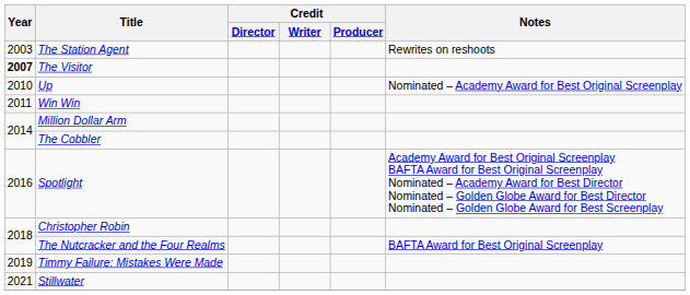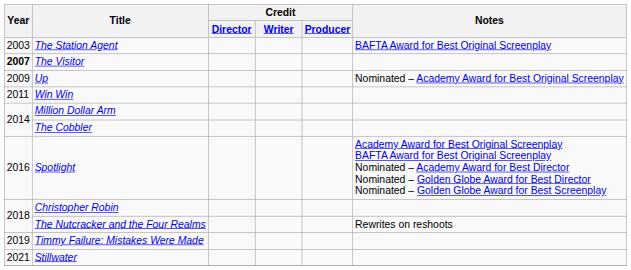 <table class="wikitable">
 <tr>
 <th rowspan="2">Year</th>
 <th rowspan="2">Title</th>
 <th colspan="3">Credit</th>
 <th rowspan="2">Notes</th>
 </tr>
 <tr>
 <th width=65><a href='#'>Director</a></th>
 <th width=65><a href='#'>Writer</a></th>
 <th width=65><a href='#'>Producer</a></th>
 </tr>
 <tr>
 <td>2003</td>
 <td><em><a href='#'>The Station Agent</a></em></td>
 <td></td>
 <td></td>
 <td></td>
-<td>Rewrites on reshoots</td>
+<td><a href='#'>BAFTA Award for Best Original Screenplay</a></td>
 </tr>
 <tr>
 <td><strong>2007</strong></td>
 <td><em><a href='#'>The Visitor</a></em></td>
 <td></td>
 <td></td>
 <td></td>
 <td></td>
 </tr>
 <tr>
-<td>2010</td>
+<td>2009</td>
 <td><em><a href='#'>Up</a></em></td>
 <td></td>
 <td></td>
 <td></td>
 <td>Nominated – <a href='#'>Academy Award for Best Original Screenplay</a></td>
 </tr>
 <tr>
 <td>2011</td>
 <td><em><a href='#'>Win Win</a></em></td>
 <td></td>
 <td></td>
 <td></td>
 <td></td>
 </tr>
 <tr>
 <td rowspan="2">2014</td>
 <td><em><a href='#'>Million Dollar Arm</a></em></td>
 <td></td>
 <td></td>
 <td></td>
 <td></td>
 </tr>
 <tr>
 <td><em><a href='#'>The Cobbler</a></em></td>
 <td></td>
 <td></td>
 <td></td>
 <td></td>
 </tr>
 <tr>
 <td>2016</td>
 <td><em><a href='#'>Spotlight</a></em></td>
 <td></td>
 <td></td>
 <td></td>
 <td><a href='#'>Academy Award for Best Original Screenplay</a><br><a href='#'>BAFTA Award for Best Original Screenplay</a><br>Nominated – <a href='#'>Academy Award for Best Director</a><br>Nominated – <a href='#'>Golden Globe Award for Best Director</a><br>Nominated – <a href='#'>Golden Globe Award for Best Screenplay</a></td>
 </tr>
 <tr>
 <td rowspan="2">2018</td>
 <td><em><a href='#'>Christopher Robin</a></em></td>
 <td></td>
 <td></td>
 <td></td>
 <td></td>
 </tr>
 <tr>
 <td><em><a href='#'>The Nutcracker and the Four Realms</a></em></td>
 <td></td>
 <td></td>
 <td></td>
-<td><a href='#'>BAFTA Award for Best Original Screenplay</a></td>
+<td>Rewrites on reshoots</td>
 </tr>
 <tr>
 <td>2019</td>
 <td><em><a href='#'>Timmy Failure: Mistakes Were Made</a></em></td>
 <td></td>
 <td></td>
 <td></td>
 <td></td>
 </tr>
 <tr>
 <td>2021</td>
 <td><em><a href='#'>Stillwater</a></em></td>
 <td></td>
 <td></td>
 <td></td>
 <td></td>
 </tr>
 <tr>
 </tr>
 </table>
